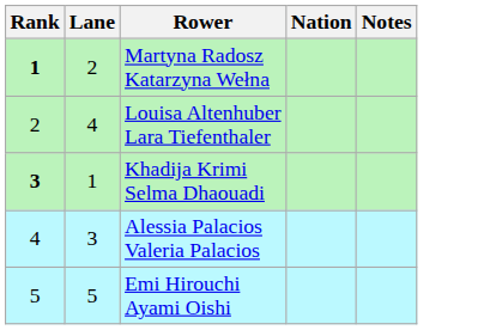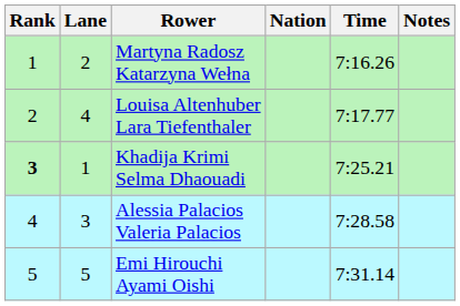 <table class="wikitable sortable" style="text-align:center">
 <tr>
 <th>Rank</th>
 <th>Lane</th>
 <th>Rower</th>
 <th>Nation</th>
+<th>Time</th>
 <th>Notes</th>
 </tr>
 <tr bgcolor=bbf3bb>
-<td><strong>1</strong></td>
+<td>1</td>
 <td>2</td>
 <td align=left><a href='#'>Martyna Radosz</a><br><a href='#'>Katarzyna Wełna</a></td>
 <td align=left></td>
+<td>7:16.26</td>
 <td></td>
 </tr>
 <tr bgcolor=bbf3bb>
 <td>2</td>
 <td>4</td>
 <td align=left><a href='#'>Louisa Altenhuber</a><br><a href='#'>Lara Tiefenthaler</a></td>
 <td align=left></td>
+<td>7:17.77</td>
 <td></td>
 </tr>
 <tr bgcolor=bbf3bb>
 <td><strong>3</strong></td>
 <td>1</td>
 <td align=left><a href='#'>Khadija Krimi</a><br><a href='#'>Selma Dhaouadi</a></td>
 <td align=left></td>
+<td>7:25.21</td>
 <td></td>
 </tr>
 <tr bgcolor=bbf9ff>
 <td>4</td>
 <td>3</td>
 <td align=left><a href='#'>Alessia Palacios</a><br><a href='#'>Valeria Palacios</a></td>
 <td align=left></td>
+<td>7:28.58</td>
 <td></td>
 </tr>
 <tr bgcolor=bbf9ff>
 <td>5</td>
 <td>5</td>
 <td align=left><a href='#'>Emi Hirouchi</a><br><a href='#'>Ayami Oishi</a></td>
 <td align=left></td>
+<td>7:31.14</td>
 <td></td>
 </tr>
 </table>
